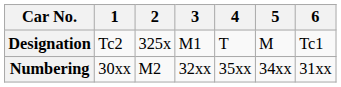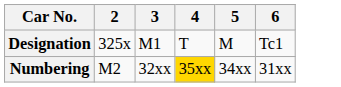 <table class="wikitable">
 <tr>
 <th>Car No.</th>
-<th>1</th>
 <th>2</th>
 <th>3</th>
 <th>4</th>
 <th>5</th>
 <th>6</th>
 </tr>
 <tr>
 <th>Designation</th>
-<td>Tc2</td>
 <td>325x</td>
 <td>M1</td>
 <td>T</td>
 <td>M</td>
 <td>Tc1</td>
 </tr>
 <tr>
 <th>Numbering</th>
-<td>30xx</td>
 <td>M2</td>
 <td>32xx</td>
-<td>35xx</td>
+<td style="background: gold;">35xx</td>
 <td>34xx</td>
 <td>31xx</td>
 </tr>
 </table>
